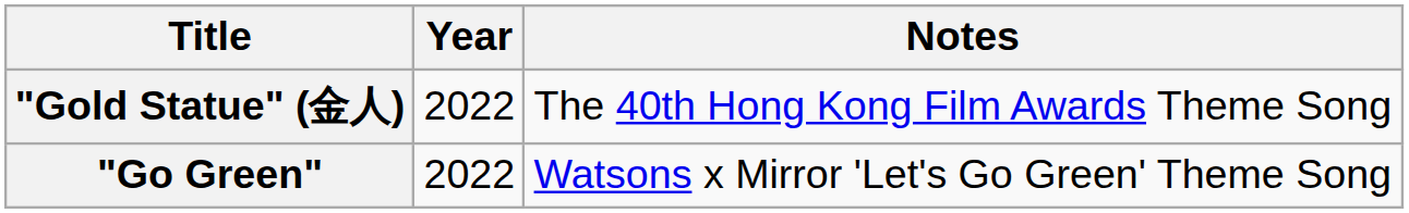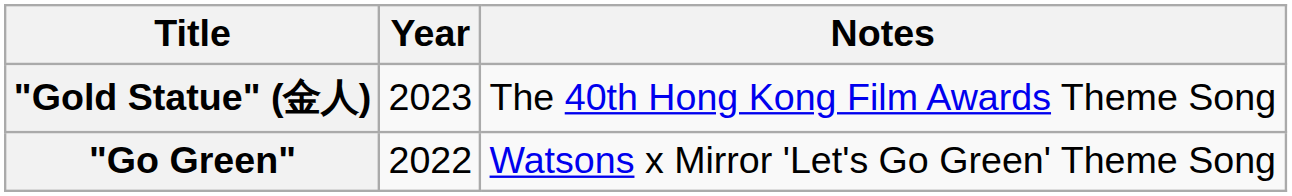 <table class="wikitable plainrowheaders" style="text-align:center;">
 <tr>
 <th>Title</th>
 <th>Year</th>
 <th>Notes</th>
 </tr>
 <tr>
 <th scope="row">"Gold Statue" (金人)</th>
-<td>2022</td>
+<td>2023</td>
 <td>The <a href='#'>40th Hong Kong Film Awards</a> Theme Song</td>
 </tr>
 <tr>
 <th scope="row">"Go Green"</th>
 <td>2022</td>
 <td><a href='#'>Watsons</a> x Mirror 'Let's Go Green' Theme Song</td>
 </tr>
 </table>
